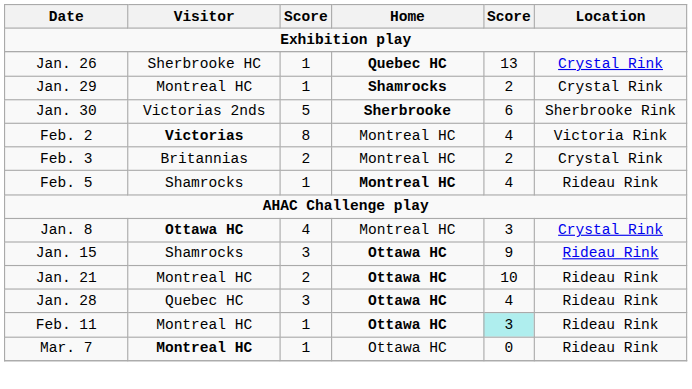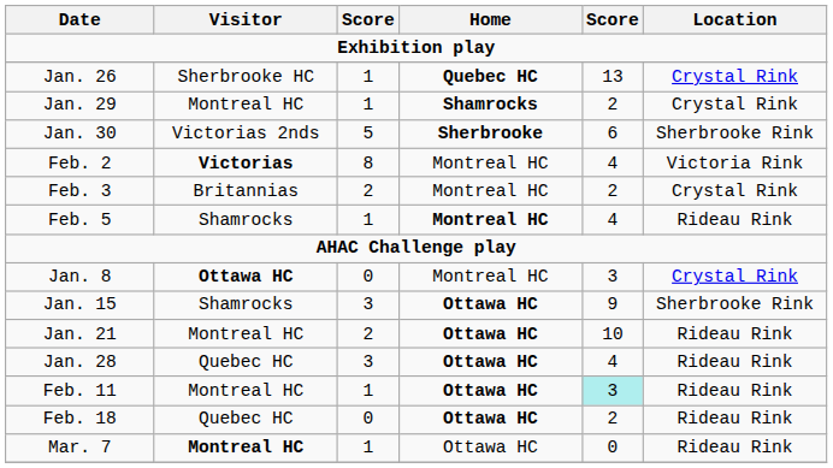 <table class="wikitable" style="text-align:center;">
 <tr>
 <th style="width:8em">Date</th>
 <th style="width:10em">Visitor</th>
 <th style="width:3em">Score</th>
 <th style="width:10em">Home</th>
 <th style="width:3em">Score</th>
 <th style="width:10em">Location</th>
 </tr>
 <tr>
 <td colspan="6" align="center"><strong>Exhibition play</strong></td>
 </tr>
 <tr>
 </tr>
 <tr>
 <td>Jan. 26</td>
 <td>Sherbrooke HC</td>
 <td>1</td>
 <td><strong>Quebec HC</strong></td>
 <td>13</td>
 <td><a href='#'>Crystal Rink</a></td>
 </tr>
 <tr>
 <td>Jan. 29</td>
 <td>Montreal HC</td>
 <td>1</td>
 <td><strong>Shamrocks</strong></td>
 <td>2</td>
 <td>Crystal Rink</td>
 </tr>
 <tr>
 <td>Jan. 30</td>
 <td>Victorias 2nds</td>
 <td>5</td>
 <td><strong>Sherbrooke</strong></td>
 <td>6</td>
 <td>Sherbrooke Rink</td>
 </tr>
 <tr>
 <td>Feb. 2</td>
 <td><strong>Victorias</strong></td>
 <td>8</td>
 <td>Montreal HC</td>
 <td>4</td>
 <td>Victoria Rink</td>
 </tr>
 <tr>
 <td>Feb. 3</td>
 <td>Britannias</td>
 <td>2</td>
 <td>Montreal HC</td>
 <td>2</td>
 <td>Crystal Rink</td>
 </tr>
 <tr>
 <td>Feb. 5</td>
 <td>Shamrocks</td>
 <td>1</td>
 <td><strong>Montreal HC</strong></td>
 <td>4</td>
 <td>Rideau Rink</td>
 </tr>
 <tr>
 <td colspan="6" align="center"><strong>AHAC Challenge play</strong></td>
 </tr>
 <tr>
 <td>Jan. 8</td>
 <td><strong>Ottawa HC</strong></td>
-<td>4</td>
+<td>0</td>
 <td>Montreal HC</td>
 <td>3</td>
 <td><a href='#'>Crystal Rink</a></td>
 </tr>
 <tr>
 <td>Jan. 15</td>
 <td>Shamrocks</td>
 <td>3</td>
 <td><strong>Ottawa HC</strong></td>
 <td>9</td>
-<td><a href='#'>Rideau Rink</a></td>
+<td>Sherbrooke Rink</td>
 </tr>
 <tr>
 <td>Jan. 21</td>
 <td>Montreal HC</td>
 <td>2</td>
 <td><strong>Ottawa HC</strong></td>
 <td>10</td>
 <td>Rideau Rink</td>
 </tr>
 <tr>
 <td>Jan. 28</td>
 <td>Quebec HC</td>
 <td>3</td>
 <td><strong>Ottawa HC</strong></td>
 <td>4</td>
 <td>Rideau Rink</td>
 </tr>
 <tr>
 <td>Feb. 11</td>
 <td>Montreal HC</td>
 <td>1</td>
 <td><strong>Ottawa HC</strong></td>
 <td style="background: paleturquoise;">3</td>
 <td>Rideau Rink</td>
 </tr>
 <tr>
+<td>Feb. 18</td>
+<td>Quebec HC</td>
+<td>0</td>
+<td><strong>Ottawa HC</strong></td>
+<td>2</td>
+<td>Rideau Rink</td>
+</tr>
+<tr>
 <td>Mar. 7</td>
 <td><strong>Montreal HC</strong></td>
 <td>1</td>
 <td>Ottawa HC</td>
 <td>0</td>
 <td>Rideau Rink</td>
 </tr>
 <tr>
 </tr>
 </table>
